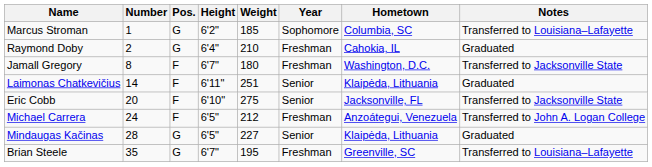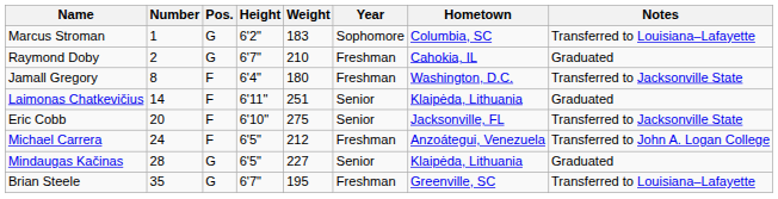 <table class="wikitable sortable" border="1">
 <tr>
 <th>Name</th>
 <th>Number</th>
 <th>Pos.</th>
 <th>Height</th>
 <th>Weight</th>
 <th>Year</th>
 <th>Hometown</th>
 <th class="unsortable">Notes</th>
 </tr>
 <tr>
 <td>Marcus Stroman</td>
 <td>1</td>
 <td>G</td>
 <td>6'2"</td>
-<td>185</td>
+<td>183</td>
 <td>Sophomore</td>
 <td><a href='#'>Columbia, SC</a></td>
 <td>Transferred to <a href='#'>Louisiana–Lafayette</a></td>
 </tr>
 <tr>
 <td>Raymond Doby</td>
 <td>2</td>
 <td>G</td>
-<td>6'4"</td>
+<td>6'7"</td>
 <td>210</td>
 <td>Freshman</td>
 <td><a href='#'>Cahokia, IL</a></td>
 <td>Graduated</td>
 </tr>
 <tr>
 <td>Jamall Gregory</td>
 <td>8</td>
 <td>F</td>
-<td>6'7"</td>
+<td>6'4"</td>
 <td>180</td>
 <td>Freshman</td>
 <td><a href='#'>Washington, D.C.</a></td>
 <td>Transferred to <a href='#'>Jacksonville State</a></td>
 </tr>
 <tr>
 <td><a href='#'>Laimonas Chatkevičius</a></td>
 <td>14</td>
 <td>F</td>
 <td>6'11"</td>
 <td>251</td>
 <td>Senior</td>
 <td><a href='#'>Klaipėda, Lithuania</a></td>
 <td>Graduated</td>
 </tr>
 <tr>
 <td>Eric Cobb</td>
 <td>20</td>
 <td>F</td>
 <td>6'10"</td>
 <td>275</td>
 <td>Senior</td>
 <td><a href='#'>Jacksonville, FL</a></td>
 <td>Transferred to <a href='#'>Jacksonville State</a></td>
 </tr>
 <tr>
 <td><a href='#'>Michael Carrera</a></td>
 <td>24</td>
 <td>F</td>
 <td>6'5"</td>
 <td>212</td>
 <td>Freshman</td>
 <td><a href='#'>Anzoátegui, Venezuela</a></td>
 <td>Transferred to <a href='#'>John A. Logan College</a></td>
 </tr>
 <tr>
 <td><a href='#'>Mindaugas Kačinas</a></td>
 <td>28</td>
 <td>G</td>
 <td>6'5"</td>
 <td>227</td>
 <td>Senior</td>
 <td><a href='#'>Klaipėda, Lithuania</a></td>
 <td>Graduated</td>
 </tr>
 <tr>
 <td>Brian Steele</td>
 <td>35</td>
 <td>G</td>
 <td>6'7"</td>
 <td>195</td>
 <td>Freshman</td>
 <td><a href='#'>Greenville, SC</a></td>
 <td>Transferred to <a href='#'>Louisiana–Lafayette</a></td>
 </tr>
 </table>
